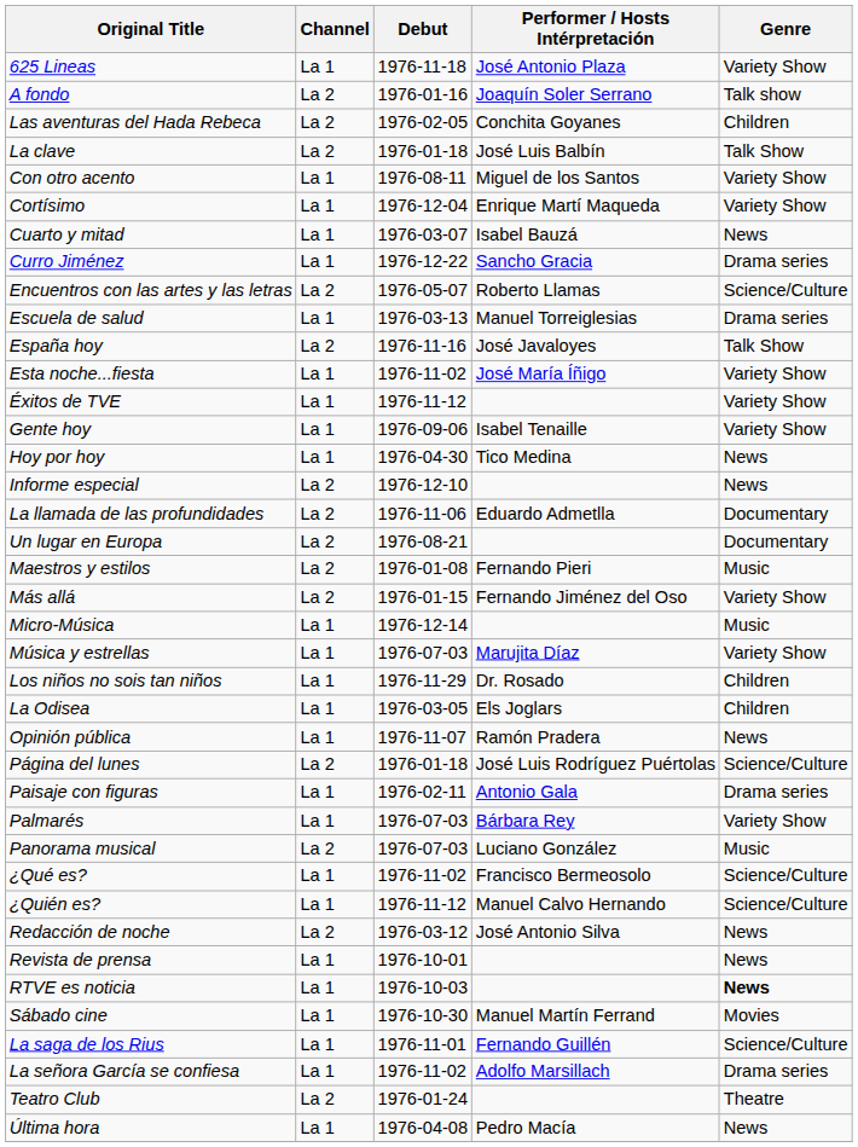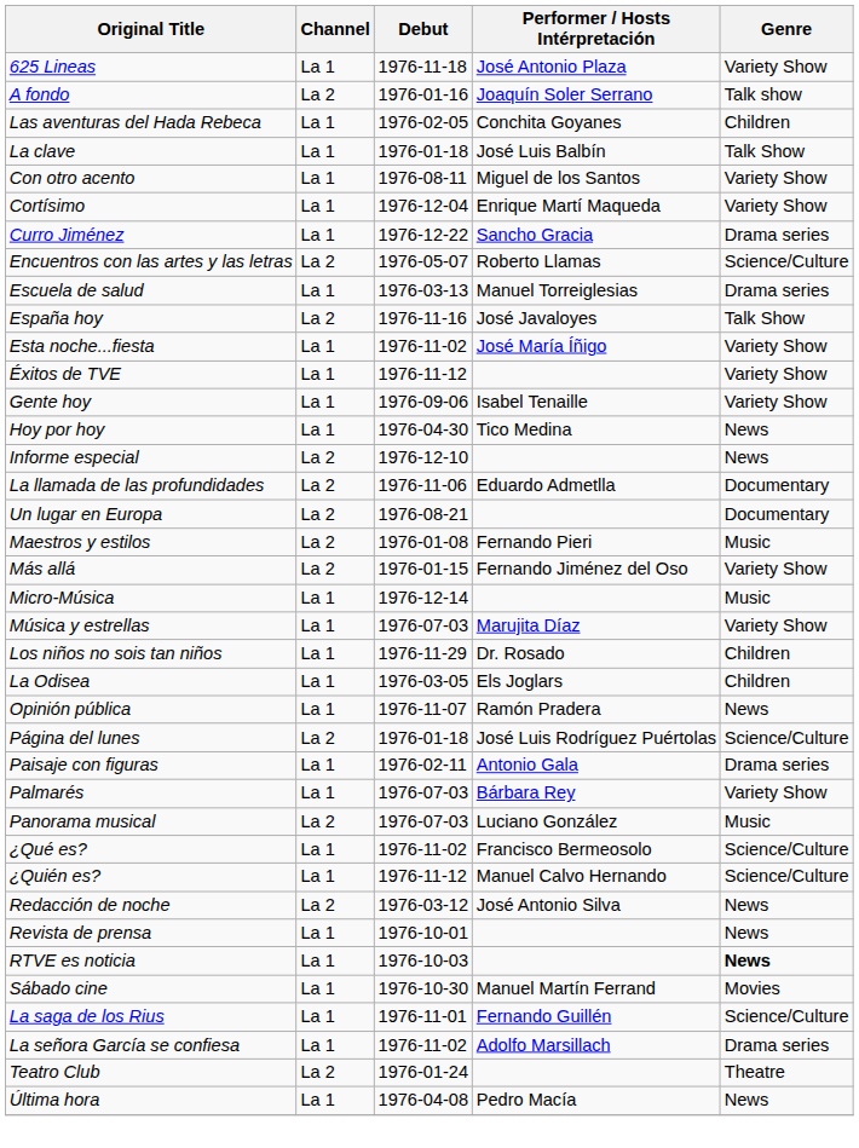 <table class="wikitable sortable">
 <tr>
 <th>Original Title</th>
 <th>Channel</th>
 <th>Debut</th>
 <th>Performer / Hosts <br>Intérpretación</th>
 <th>Genre</th>
 </tr>
 <tr>
 <td><em><a href='#'>625 Lineas</a></em></td>
 <td>La 1</td>
 <td>1976-11-18</td>
 <td><a href='#'>José Antonio Plaza</a></td>
 <td>Variety Show</td>
 </tr>
 <tr>
 <td><em><a href='#'>A fondo</a></em></td>
 <td>La 2</td>
 <td>1976-01-16</td>
 <td><a href='#'>Joaquín Soler Serrano</a></td>
 <td>Talk show</td>
 </tr>
 <tr>
 <td><em>Las aventuras del Hada Rebeca</em></td>
-<td>La 2</td>
+<td>La 1</td>
 <td>1976-02-05</td>
 <td>Conchita Goyanes</td>
 <td>Children</td>
 </tr>
 <tr>
 <td><em>La clave</em></td>
-<td>La 2</td>
+<td>La 1</td>
 <td>1976-01-18</td>
 <td>José Luis Balbín</td>
 <td>Talk Show</td>
 </tr>
 <tr>
 <td><em>Con otro acento</em></td>
 <td>La 1</td>
 <td>1976-08-11</td>
 <td>Miguel de los Santos</td>
 <td>Variety Show</td>
 </tr>
 <tr>
 <td><em>Cortísimo</em></td>
 <td>La 1</td>
 <td>1976-12-04</td>
 <td>Enrique Martí Maqueda</td>
 <td>Variety Show</td>
-</tr>
-<tr>
-<td><em>Cuarto y mitad</em></td>
-<td>La 1</td>
-<td>1976-03-07</td>
-<td>Isabel Bauzá</td>
-<td>News</td>
 </tr>
 <tr>
 <td><em><a href='#'>Curro Jiménez</a></em></td>
 <td>La 1</td>
 <td>1976-12-22</td>
 <td><a href='#'>Sancho Gracia</a></td>
 <td>Drama series</td>
 </tr>
 <tr>
 <td><em>Encuentros con las artes y las letras</em></td>
 <td>La 2</td>
 <td>1976-05-07</td>
 <td>Roberto Llamas</td>
 <td>Science/Culture</td>
 </tr>
 <tr>
 <td><em>Escuela de salud</em></td>
 <td>La 1</td>
 <td>1976-03-13</td>
 <td>Manuel Torreiglesias</td>
 <td>Drama series</td>
 </tr>
 <tr>
 <td><em>España hoy</em></td>
 <td>La 2</td>
 <td>1976-11-16</td>
 <td>José Javaloyes</td>
 <td>Talk Show</td>
 </tr>
 <tr>
 <td><em>Esta noche...fiesta</em></td>
 <td>La 1</td>
 <td>1976-11-02</td>
 <td><a href='#'>José María Íñigo</a></td>
 <td>Variety Show</td>
 </tr>
 <tr>
 <td><em>Éxitos de TVE</em></td>
 <td>La 1</td>
 <td>1976-11-12</td>
 <td></td>
 <td>Variety Show</td>
 </tr>
 <tr>
 <td><em>Gente hoy</em></td>
 <td>La 1</td>
 <td>1976-09-06</td>
 <td>Isabel Tenaille</td>
 <td>Variety Show</td>
 </tr>
 <tr>
 <td><em>Hoy por hoy</em></td>
 <td>La 1</td>
 <td>1976-04-30</td>
 <td>Tico Medina</td>
 <td>News</td>
 </tr>
 <tr>
 <td><em>Informe especial</em></td>
 <td>La 2</td>
 <td>1976-12-10</td>
 <td></td>
 <td>News</td>
 </tr>
 <tr>
 <td><em>La llamada de las profundidades</em></td>
 <td>La 2</td>
 <td>1976-11-06</td>
 <td>Eduardo Admetlla</td>
 <td>Documentary</td>
 </tr>
 <tr>
 <td><em>Un lugar en Europa</em></td>
 <td>La 2</td>
 <td>1976-08-21</td>
 <td></td>
 <td>Documentary</td>
 </tr>
 <tr>
 <td><em>Maestros y estilos</em></td>
 <td>La 2</td>
 <td>1976-01-08</td>
 <td>Fernando Pieri</td>
 <td>Music</td>
 </tr>
 <tr>
 <td><em>Más allá</em></td>
 <td>La 2</td>
 <td>1976-01-15</td>
 <td>Fernando Jiménez del Oso</td>
 <td>Variety Show</td>
 </tr>
 <tr>
 <td><em>Micro-Música</em></td>
 <td>La 1</td>
 <td>1976-12-14</td>
 <td></td>
 <td>Music</td>
 </tr>
 <tr>
 <td><em>Música y estrellas</em></td>
 <td>La 1</td>
 <td>1976-07-03</td>
 <td><a href='#'>Marujita Díaz</a></td>
 <td>Variety Show</td>
 </tr>
 <tr>
 <td><em>Los niños no sois tan niños</em></td>
 <td>La 1</td>
 <td>1976-11-29</td>
 <td>Dr. Rosado</td>
 <td>Children</td>
 </tr>
 <tr>
 <td><em>La Odisea</em></td>
 <td>La 1</td>
 <td>1976-03-05</td>
 <td>Els Joglars</td>
 <td>Children</td>
 </tr>
 <tr>
 <td><em>Opinión pública</em></td>
 <td>La 1</td>
 <td>1976-11-07</td>
 <td>Ramón Pradera</td>
 <td>News</td>
 </tr>
 <tr>
 <td><em>Página del lunes</em></td>
 <td>La 2</td>
 <td>1976-01-18</td>
 <td>José Luis Rodríguez Puértolas</td>
 <td>Science/Culture</td>
 </tr>
 <tr>
 <td><em>Paisaje con figuras</em></td>
 <td>La 1</td>
 <td>1976-02-11</td>
 <td><a href='#'>Antonio Gala</a></td>
 <td>Drama series</td>
 </tr>
 <tr>
 <td><em>Palmarés</em></td>
 <td>La 1</td>
 <td>1976-07-03</td>
 <td><a href='#'>Bárbara Rey</a></td>
 <td>Variety Show</td>
 </tr>
 <tr>
 <td><em>Panorama musical</em></td>
 <td>La 2</td>
 <td>1976-07-03</td>
 <td>Luciano González</td>
 <td>Music</td>
 </tr>
 <tr>
 <td><em>¿Qué es?</em></td>
 <td>La 1</td>
 <td>1976-11-02</td>
 <td>Francisco Bermeosolo</td>
 <td>Science/Culture</td>
 </tr>
 <tr>
 <td><em>¿Quién es?</em></td>
 <td>La 1</td>
 <td>1976-11-12</td>
 <td>Manuel Calvo Hernando</td>
 <td>Science/Culture</td>
 </tr>
 <tr>
 <td><em>Redacción de noche</em></td>
 <td>La 2</td>
 <td>1976-03-12</td>
 <td>José Antonio Silva</td>
 <td>News</td>
 </tr>
 <tr>
 <td><em>Revista de prensa</em></td>
 <td>La 1</td>
 <td>1976-10-01</td>
 <td></td>
 <td>News</td>
 </tr>
 <tr>
 <td><em>RTVE es noticia</em></td>
 <td>La 1</td>
 <td>1976-10-03</td>
 <td></td>
 <td><strong>News</strong></td>
 </tr>
 <tr>
 <td><em>Sábado cine</em></td>
 <td>La 1</td>
 <td>1976-10-30</td>
 <td>Manuel Martín Ferrand</td>
 <td>Movies</td>
 </tr>
 <tr>
 <td><em><a href='#'>La saga de los Rius</a></em></td>
 <td>La 1</td>
 <td>1976-11-01</td>
 <td><a href='#'>Fernando Guillén</a></td>
 <td>Science/Culture</td>
 </tr>
 <tr>
 <td><em>La señora García se confiesa</em></td>
 <td>La 1</td>
 <td>1976-11-02</td>
 <td><a href='#'>Adolfo Marsillach</a></td>
 <td>Drama series</td>
 </tr>
 <tr>
 <td><em>Teatro Club</em></td>
 <td>La 2</td>
 <td>1976-01-24</td>
 <td></td>
 <td>Theatre</td>
 </tr>
 <tr>
 <td><em>Última hora</em></td>
 <td>La 1</td>
 <td>1976-04-08</td>
 <td>Pedro Macía</td>
 <td>News</td>
 </tr>
 <tr>
 </tr>
 </table>
